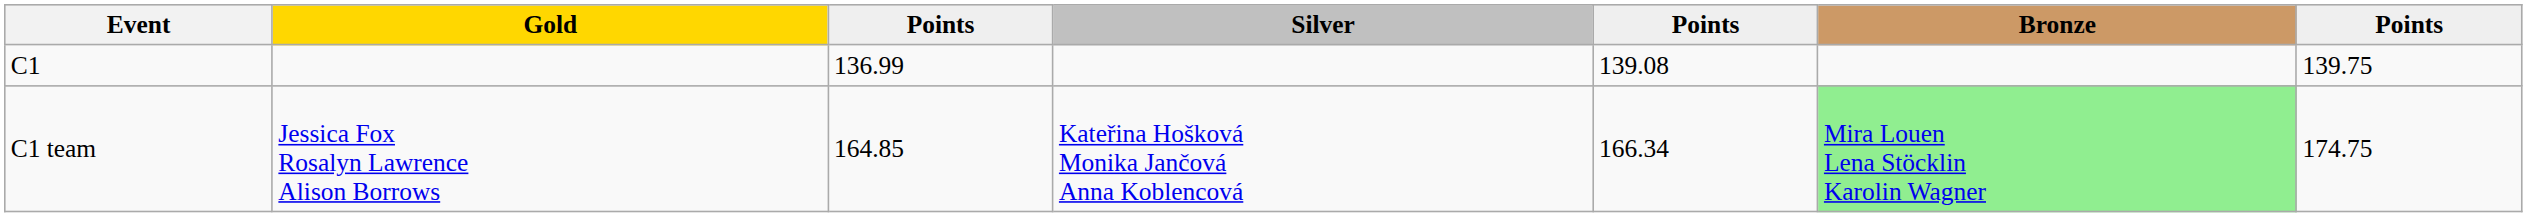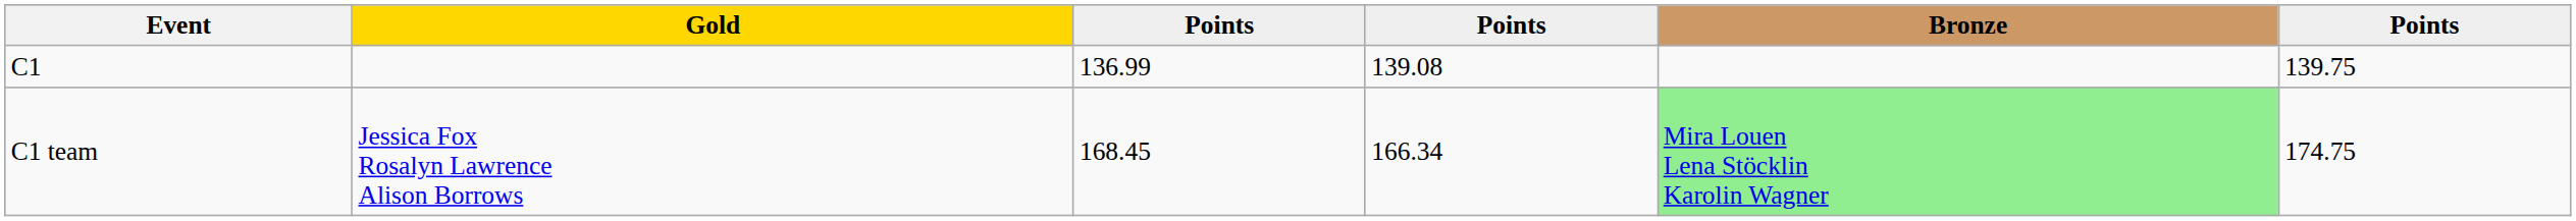 <table class="wikitable" width=100%>
 <tr>
 <th>Event</th>
 <td align=center bgcolor="gold"><strong>Gold</strong></td>
 <td align=center bgcolor="EFEFEF"><strong>Points</strong></td>
-<td align=center bgcolor="silver"><strong>Silver</strong></td>
 <td align=center bgcolor="EFEFEF"><strong>Points</strong></td>
 <td align=center bgcolor="CC9966"><strong>Bronze</strong></td>
 <td align=center bgcolor="EFEFEF"><strong>Points</strong></td>
 </tr>
 <tr>
 <td>C1</td>
 <td></td>
 <td>136.99</td>
-<td></td>
 <td>139.08</td>
 <td></td>
 <td>139.75</td>
 </tr>
 <tr>
 <td>C1 team</td>
 <td><br><a href='#'>Jessica Fox</a><br><a href='#'>Rosalyn Lawrence</a><br><a href='#'>Alison Borrows</a></td>
-<td>164.85</td>
-<td><br><a href='#'>Kateřina Hošková</a><br><a href='#'>Monika Jančová</a><br><a href='#'>Anna Koblencová</a></td>
+<td>168.45</td>
 <td>166.34</td>
 <td style="background: lightgreen;"><br><a href='#'>Mira Louen</a><br><a href='#'>Lena Stöcklin</a><br><a href='#'>Karolin Wagner</a></td>
 <td>174.75</td>
 </tr>
 </table>
